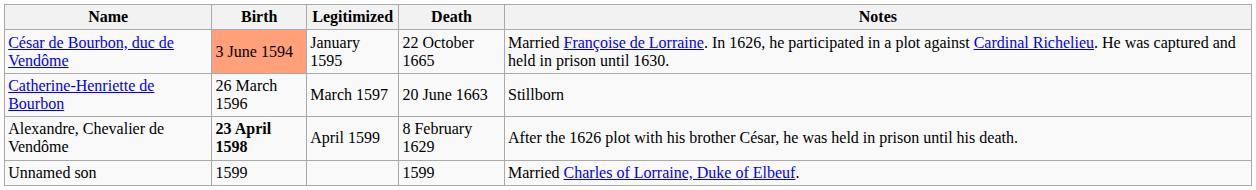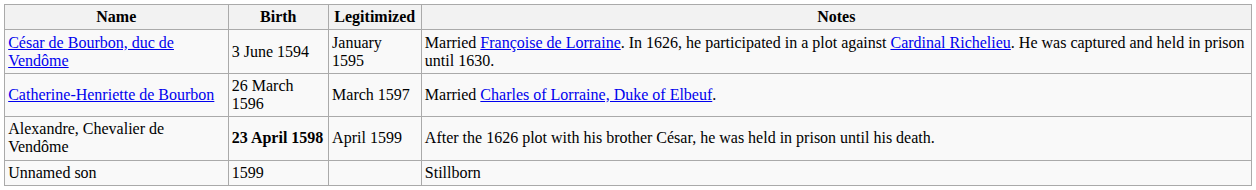 <table class="wikitable">
 <tr>
 <th>Name</th>
 <th>Birth</th>
 <th>Legitimized</th>
-<th>Death</th>
 <th>Notes</th>
 </tr>
 <tr>
 <td><a href='#'>César de Bourbon, duc de Vendôme</a></td>
-<td style="background: lightsalmon;">3 June 1594</td>
+<td>3 June 1594</td>
 <td>January 1595</td>
-<td>22 October 1665</td>
 <td>Married <a href='#'>Françoise de Lorraine</a>. In 1626, he participated in a plot against <a href='#'>Cardinal Richelieu</a>. He was captured and held in prison until 1630.</td>
 </tr>
 <tr>
 <td><a href='#'>Catherine-Henriette de Bourbon</a></td>
 <td>26 March 1596</td>
 <td>March 1597</td>
-<td>20 June 1663</td>
-<td>Stillborn</td>
+<td>Married <a href='#'>Charles of Lorraine, Duke of Elbeuf</a>.</td>
 </tr>
 <tr>
 <td>Alexandre, Chevalier de Vendôme</td>
 <td><strong>23 April 1598</strong></td>
 <td>April 1599</td>
-<td>8 February 1629</td>
 <td>After the 1626 plot with his brother César, he was held in prison until his death.</td>
 </tr>
 <tr>
 <td>Unnamed son</td>
 <td>1599</td>
 <td></td>
-<td>1599</td>
-<td>Married <a href='#'>Charles of Lorraine, Duke of Elbeuf</a>.</td>
+<td>Stillborn</td>
 </tr>
 </table>
